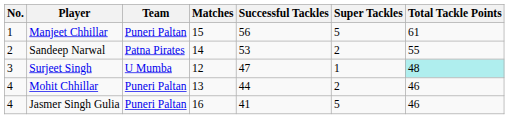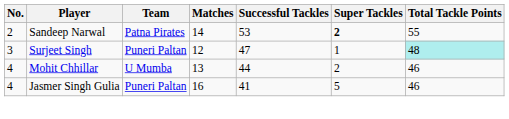 <table class="wikitable sortable">
 <tr>
 <th>No.</th>
 <th>Player</th>
 <th>Team</th>
 <th>Matches</th>
 <th>Successful Tackles</th>
 <th>Super Tackles</th>
 <th>Total Tackle Points</th>
 </tr>
 <tr>
-<td>1</td>
-<td><a href='#'>Manjeet Chhillar</a></td>
-<td><a href='#'>Puneri Paltan</a></td>
-<td>15</td>
-<td>56</td>
-<td>5</td>
-<td>61</td>
-</tr>
-<tr>
 <td>2</td>
 <td>Sandeep Narwal</td>
 <td><a href='#'>Patna Pirates</a></td>
 <td>14</td>
 <td>53</td>
-<td>2</td>
+<td><strong>2</strong></td>
 <td>55</td>
 </tr>
 <tr>
 <td>3</td>
 <td><a href='#'>Surjeet Singh</a></td>
-<td><a href='#'>U Mumba</a></td>
+<td><a href='#'>Puneri Paltan</a></td>
 <td>12</td>
 <td>47</td>
 <td>1</td>
 <td style="background: paleturquoise;">48</td>
 </tr>
 <tr>
 <td>4</td>
 <td><a href='#'>Mohit Chhillar</a></td>
-<td><a href='#'>Puneri Paltan</a></td>
+<td><a href='#'>U Mumba</a></td>
 <td>13</td>
 <td>44</td>
 <td>2</td>
 <td>46</td>
 </tr>
 <tr>
 <td>4</td>
 <td>Jasmer Singh Gulia</td>
 <td><a href='#'>Puneri Paltan</a></td>
 <td>16</td>
 <td>41</td>
 <td>5</td>
 <td>46</td>
 </tr>
 </table>
